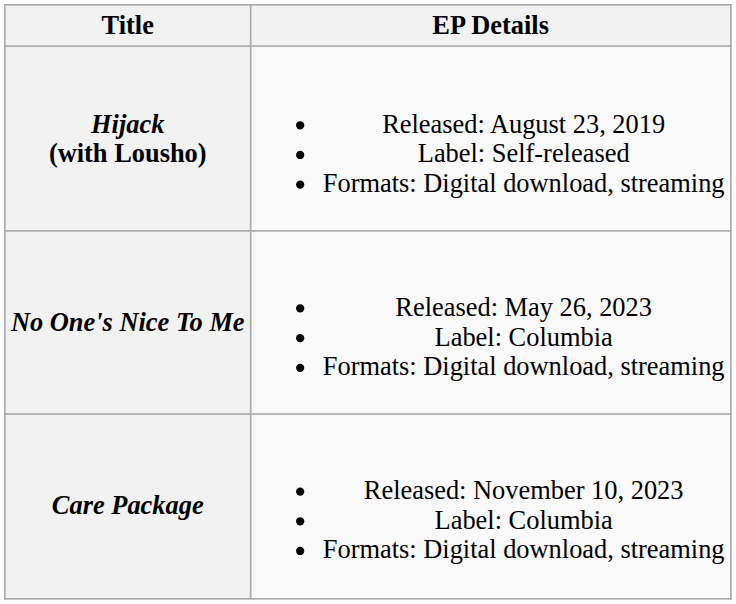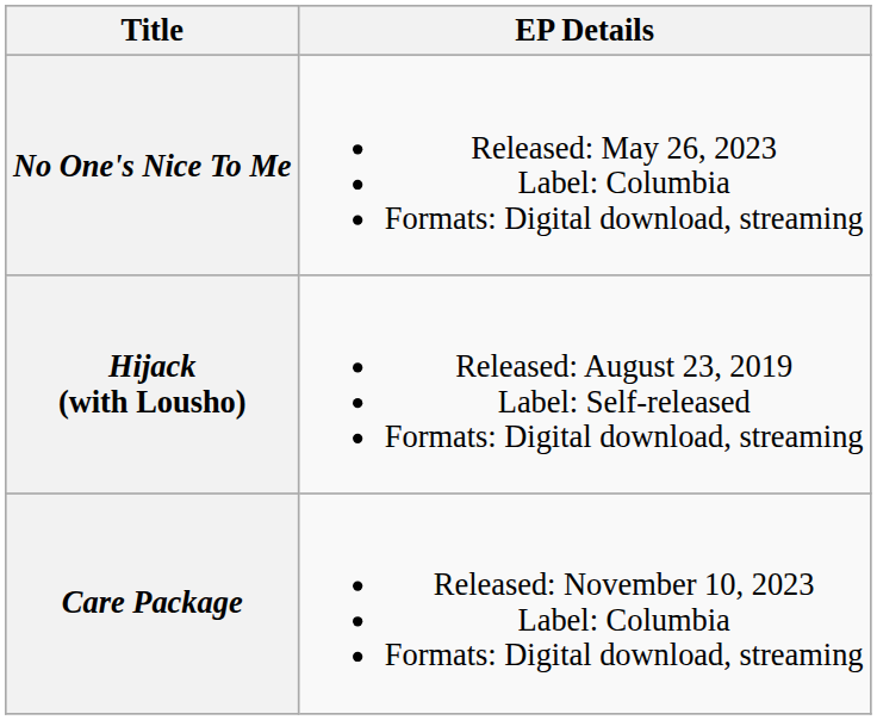 <table class="wikitable plainrowheaders" style="text-align:center;">
 <tr>
 <th scope="col">Title</th>
 <th scope="col">EP Details</th>
 </tr>
 <tr>
+<th scope="row"><em>No One's Nice To Me</em></th>
+<td><br><ul><li>Released: May 26, 2023</li><li>Label: Columbia</li><li>Formats: Digital download, streaming</li></ul></td>
+</tr>
+<tr>
 <th scope="row"><em>Hijack</em><br><span>(with Lousho)</span></th>
 <td><br><ul><li>Released: August 23, 2019</li><li>Label: Self-released</li><li>Formats: Digital download, streaming</li></ul></td>
-</tr>
-<tr>
-<th scope="row"><em>No One's Nice To Me</em></th>
-<td><br><ul><li>Released: May 26, 2023</li><li>Label: Columbia</li><li>Formats: Digital download, streaming</li></ul></td>
 </tr>
 <tr>
 <th scope="row"><em>Care Package</em></th>
 <td><br><ul><li>Released: November 10, 2023</li><li>Label: Columbia</li><li>Formats: Digital download, streaming</li></ul></td>
 </tr>
 </table>
